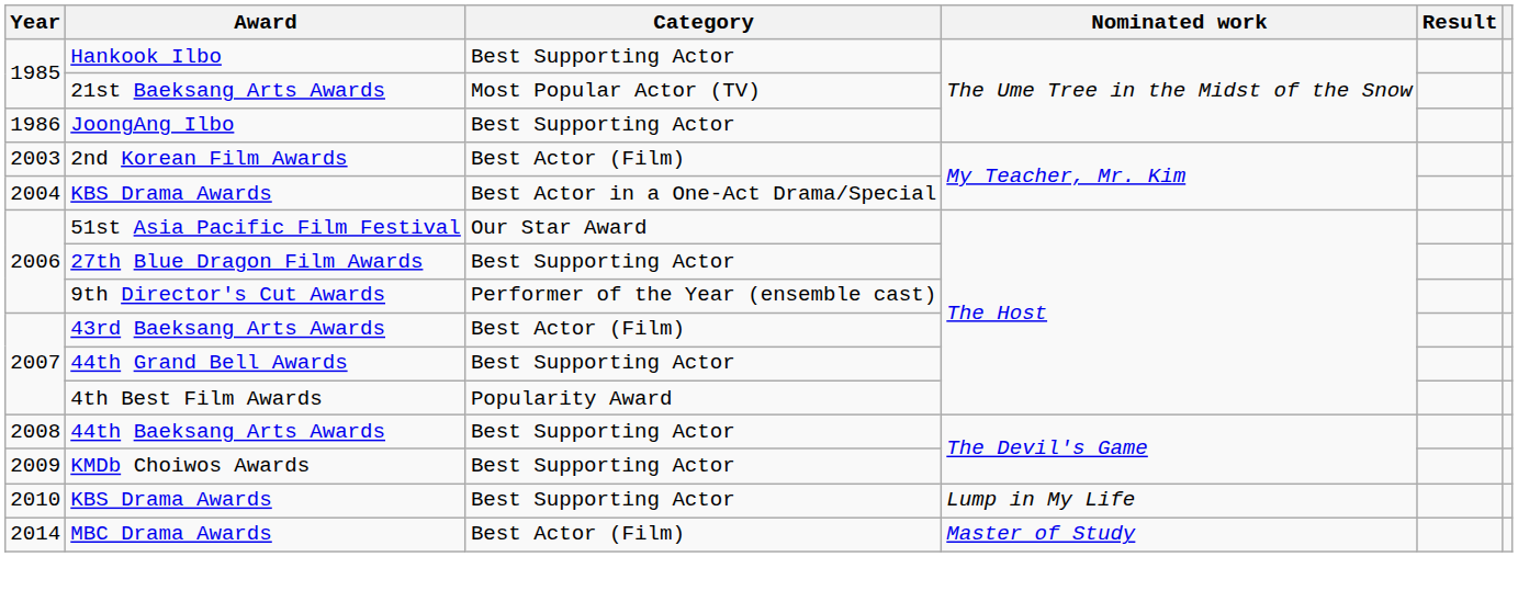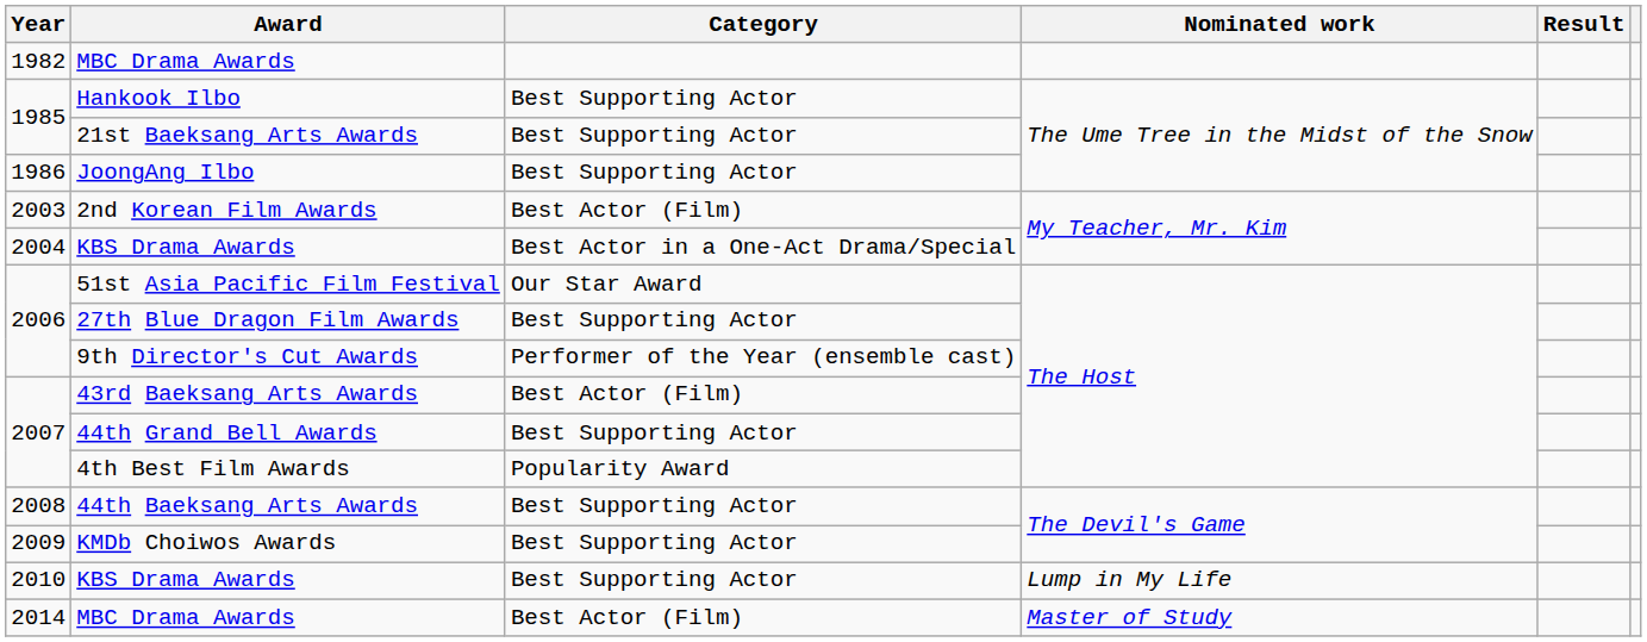 <table class=wikitable sortable>
 <tr>
 <th>Year</th>
 <th>Award</th>
 <th>Category</th>
 <th>Nominated work</th>
 <th>Result</th>
 <th class="unsortable" scope="col"></th>
+</tr>
+<tr>
+<td>1982</td>
+<td><a href='#'>MBC Drama Awards</a></td>
+<td></td>
+<td></td>
+<td></td>
+<td></td>
 </tr>
 <tr>
 <td rowspan=2>1985</td>
 <td><a href='#'>Hankook Ilbo</a></td>
 <td>Best Supporting Actor</td>
 <td rowspan="3"><em>The Ume Tree in the Midst of the Snow</em></td>
 <td></td>
 <td></td>
 </tr>
 <tr>
 <td>21st <a href='#'>Baeksang Arts Awards</a></td>
-<td>Most Popular Actor (TV)</td>
+<td>Best Supporting Actor</td>
 <td></td>
 <td></td>
 </tr>
 <tr>
 <td>1986</td>
 <td><a href='#'>JoongAng Ilbo</a></td>
 <td>Best Supporting Actor</td>
 <td></td>
 <td></td>
 </tr>
 <tr>
 <td>2003</td>
 <td>2nd <a href='#'>Korean Film Awards</a></td>
 <td>Best Actor (Film)</td>
 <td rowspan="2"><em><a href='#'>My Teacher, Mr. Kim</a></em></td>
 <td></td>
 <td></td>
 </tr>
 <tr>
 <td>2004</td>
 <td><a href='#'>KBS Drama Awards</a></td>
 <td>Best Actor in a One-Act Drama/Special</td>
 <td></td>
 <td></td>
 </tr>
 <tr>
 <td rowspan=3>2006</td>
 <td>51st <a href='#'>Asia Pacific Film Festival</a></td>
 <td>Our Star Award</td>
 <td rowspan="6"><em><a href='#'>The Host</a></em></td>
 <td></td>
 <td></td>
 </tr>
 <tr>
 <td><a href='#'>27th</a> <a href='#'>Blue Dragon Film Awards</a></td>
 <td>Best Supporting Actor</td>
 <td></td>
 <td></td>
 </tr>
 <tr>
 <td>9th <a href='#'>Director's Cut Awards</a></td>
 <td>Performer of the Year (ensemble cast)</td>
 <td></td>
 <td></td>
 </tr>
 <tr>
 <td rowspan=3>2007</td>
 <td><a href='#'>43rd</a> <a href='#'>Baeksang Arts Awards</a></td>
 <td>Best Actor (Film)</td>
 <td></td>
 <td></td>
 </tr>
 <tr>
 <td><a href='#'>44th</a> <a href='#'>Grand Bell Awards</a></td>
 <td>Best Supporting Actor</td>
 <td></td>
 <td></td>
 </tr>
 <tr>
 <td>4th Best Film Awards</td>
 <td>Popularity Award</td>
 <td></td>
 <td></td>
 </tr>
 <tr>
 <td>2008</td>
 <td><a href='#'>44th</a> <a href='#'>Baeksang Arts Awards</a></td>
 <td>Best Supporting Actor</td>
 <td rowspan="2"><em><a href='#'>The Devil's Game</a></em></td>
 <td></td>
 <td></td>
 </tr>
 <tr>
 <td>2009</td>
 <td><a href='#'>KMDb</a> Choiwos Awards</td>
 <td>Best Supporting Actor</td>
 <td></td>
 <td></td>
 </tr>
 <tr>
 <td>2010</td>
 <td><a href='#'>KBS Drama Awards</a></td>
 <td>Best Supporting Actor</td>
 <td><em>Lump in My Life</em></td>
 <td></td>
 <td></td>
 </tr>
 <tr>
 <td>2014</td>
 <td><a href='#'>MBC Drama Awards</a></td>
 <td>Best Actor (Film)</td>
 <td><em><a href='#'>Master of Study</a></em></td>
 <td></td>
 <td></td>
 </tr>
 </table>
